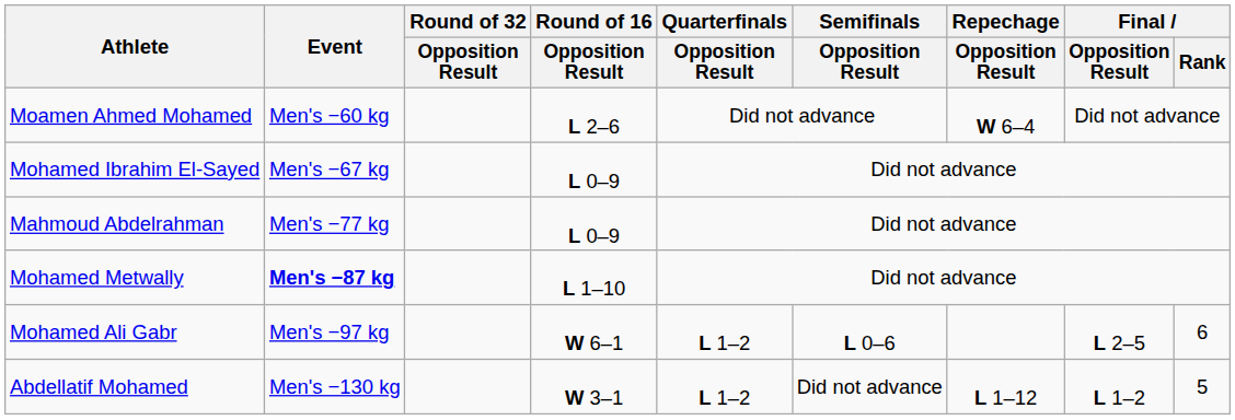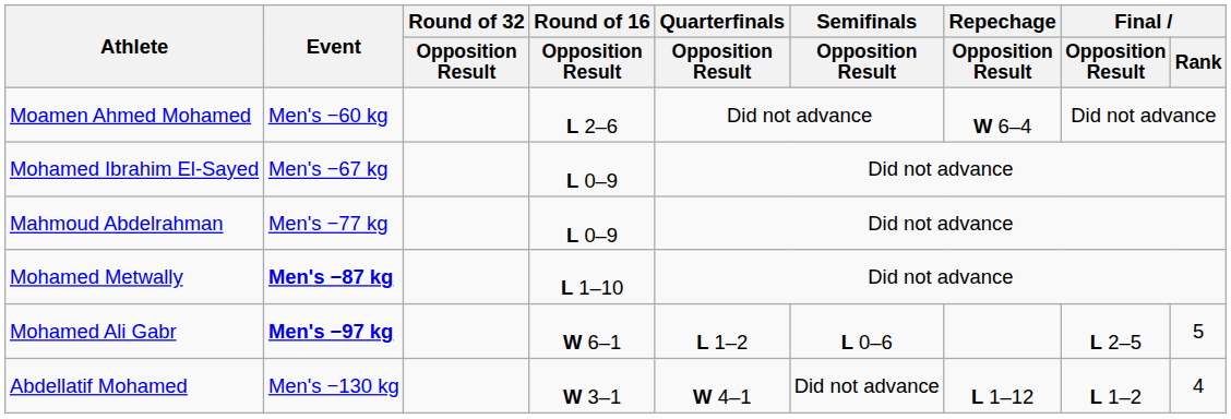 <table class="wikitable" style="font-size:90%">
 <tr>
 <th rowspan=2>Athlete</th>
 <th rowspan=2>Event</th>
 <th>Round of 32</th>
 <th>Round of 16</th>
 <th>Quarterfinals</th>
 <th>Semifinals</th>
 <th>Repechage</th>
 <th colspan=2>Final / </th>
 </tr>
 <tr style="font-size: 95%">
 <th>Opposition<br>Result</th>
 <th>Opposition<br>Result</th>
 <th>Opposition<br>Result</th>
 <th>Opposition<br>Result</th>
 <th>Opposition<br>Result</th>
 <th>Opposition<br>Result</th>
 <th>Rank</th>
 </tr>
 <tr align=center>
 <td align=left><a href='#'>Moamen Ahmed Mohamed</a></td>
 <td align=left><a href='#'>Men's −60 kg</a></td>
 <td></td>
 <td><br> <strong>L</strong> 2–6</td>
 <td colspan="2">Did not advance</td>
 <td><br> <strong>W</strong> 6–4</td>
 <td colspan="2">Did not advance</td>
 </tr>
 <tr align=center>
 <td align=left><a href='#'>Mohamed Ibrahim El-Sayed</a></td>
 <td align=left><a href='#'>Men's −67 kg</a></td>
 <td></td>
 <td><br> <strong>L</strong> 0–9</td>
 <td colspan="5">Did not advance</td>
 </tr>
 <tr align=center>
 <td align=left><a href='#'>Mahmoud Abdelrahman</a></td>
 <td align=left><a href='#'>Men's −77 kg</a></td>
 <td></td>
 <td><br> <strong>L</strong> 0–9</td>
 <td colspan="5">Did not advance</td>
 </tr>
 <tr align=center>
 <td align=left><a href='#'>Mohamed Metwally</a></td>
 <td align=left><strong><a href='#'>Men's −87 kg</a></strong></td>
 <td></td>
 <td><br> <strong>L</strong> 1–10</td>
 <td colspan="5">Did not advance</td>
 </tr>
 <tr align=center>
 <td align=left><a href='#'>Mohamed Ali Gabr</a></td>
-<td align=left><a href='#'>Men's −97 kg</a></td>
+<td align=left><strong><a href='#'>Men's −97 kg</a></strong></td>
 <td></td>
 <td><br> <strong>W</strong> 6–1</td>
 <td><br> <strong>L</strong> 1–2</td>
 <td><br> <strong>L</strong> 0–6</td>
 <td></td>
 <td><br> <strong>L</strong> 2–5</td>
-<td>6</td>
+<td>5</td>
 </tr>
 <tr align=center>
 <td align=left><a href='#'>Abdellatif Mohamed</a></td>
 <td align=left><a href='#'>Men's −130 kg</a></td>
 <td></td>
 <td><br> <strong>W</strong> 3–1</td>
-<td><br> <strong>L</strong> 1–2</td>
+<td><br> <strong>W</strong> 4–1</td>
 <td>Did not advance</td>
 <td><br> <strong>L</strong> 1–12</td>
 <td><br> <strong>L</strong> 1–2</td>
-<td>5</td>
+<td>4</td>
 </tr>
 </table>
